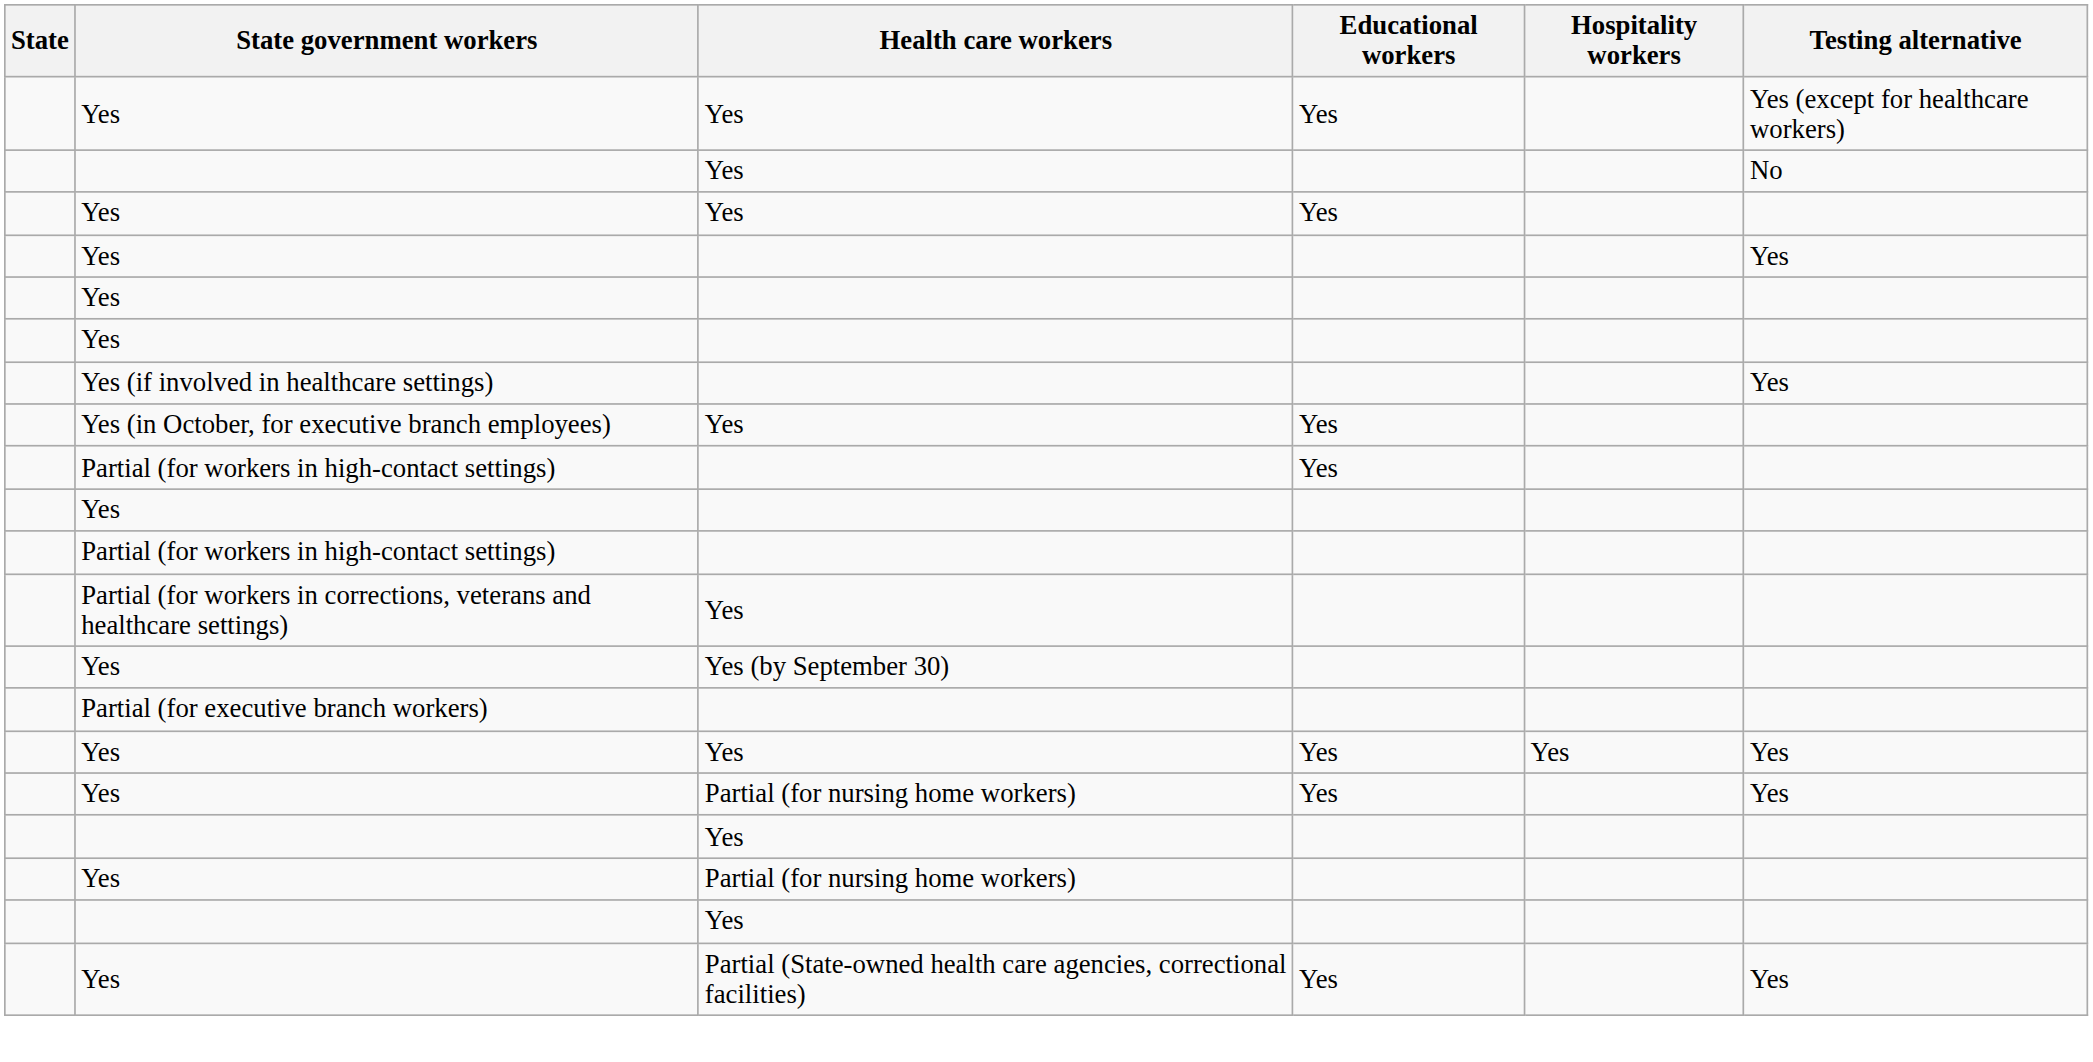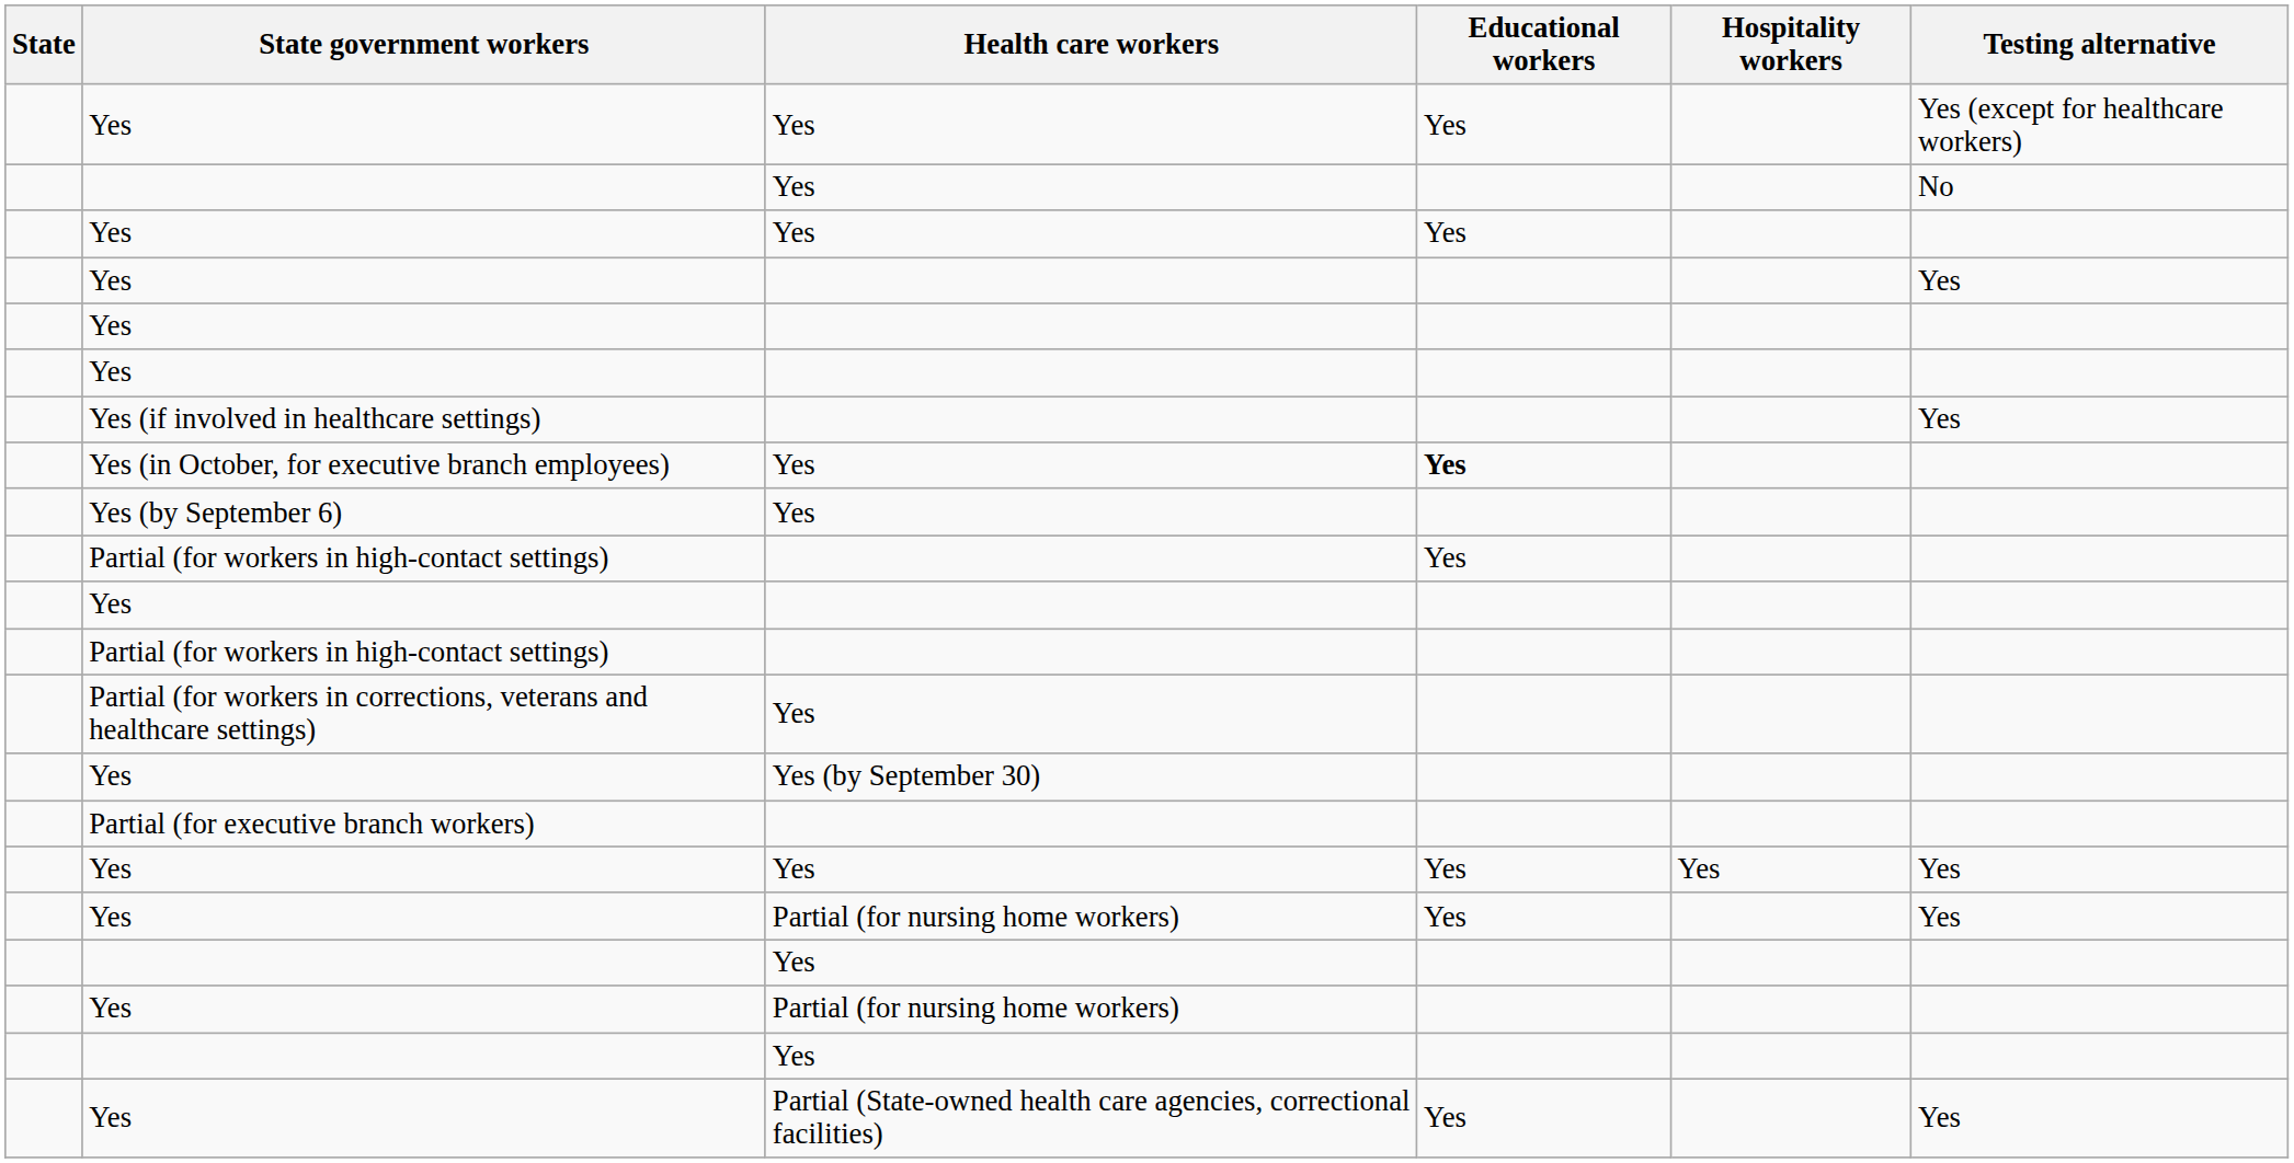 <table class="wikitable sortable static-row-numbers">
 <tr>
 <th>State</th>
 <th>State government workers</th>
 <th>Health care workers</th>
 <th>Educational workers</th>
 <th>Hospitality workers</th>
 <th>Testing alternative</th>
 </tr>
 <tr>
 <td></td>
 <td>Yes</td>
 <td>Yes</td>
 <td>Yes</td>
 <td></td>
 <td>Yes (except for healthcare workers)</td>
 </tr>
 <tr>
 <td></td>
 <td></td>
 <td>Yes</td>
 <td></td>
 <td></td>
 <td>No</td>
 </tr>
 <tr>
 <td></td>
 <td>Yes</td>
 <td>Yes</td>
 <td>Yes</td>
 <td></td>
 <td></td>
 </tr>
 <tr>
 <td></td>
 <td>Yes</td>
 <td></td>
 <td></td>
 <td></td>
 <td>Yes</td>
 </tr>
 <tr>
 <td></td>
 <td>Yes</td>
 <td></td>
 <td></td>
 <td></td>
 <td></td>
 </tr>
 <tr>
 <td></td>
 <td>Yes</td>
 <td></td>
 <td></td>
 <td></td>
 <td></td>
 </tr>
 <tr>
 <td></td>
 <td>Yes (if involved in healthcare settings)</td>
 <td></td>
 <td></td>
 <td></td>
 <td>Yes</td>
 </tr>
 <tr>
 <td></td>
 <td>Yes (in October, for executive branch employees)</td>
 <td>Yes</td>
+<td><strong>Yes</strong></td>
+<td></td>
+<td></td>
+</tr>
+<tr>
+<td></td>
+<td>Yes (by September 6)</td>
 <td>Yes</td>
+<td></td>
 <td></td>
 <td></td>
 </tr>
 <tr>
 <td></td>
 <td>Partial (for workers in high-contact settings)</td>
 <td></td>
 <td>Yes</td>
 <td></td>
 <td></td>
 </tr>
 <tr>
 <td></td>
 <td>Yes</td>
 <td></td>
 <td></td>
 <td></td>
 <td></td>
 </tr>
 <tr>
 <td></td>
 <td>Partial (for workers in high-contact settings)</td>
 <td></td>
 <td></td>
 <td></td>
 <td></td>
 </tr>
 <tr>
 <td></td>
 <td>Partial (for workers in corrections, veterans and healthcare settings)</td>
 <td>Yes</td>
 <td></td>
 <td></td>
 <td></td>
 </tr>
 <tr>
 <td></td>
 <td>Yes</td>
 <td>Yes (by September 30)</td>
 <td></td>
 <td></td>
 <td></td>
 </tr>
 <tr>
 <td></td>
 <td>Partial (for executive branch workers)</td>
 <td></td>
 <td></td>
 <td></td>
 <td></td>
 </tr>
 <tr>
 <td></td>
 <td>Yes</td>
 <td>Yes</td>
 <td>Yes</td>
 <td>Yes</td>
 <td>Yes</td>
 </tr>
 <tr>
 <td></td>
 <td>Yes</td>
 <td>Partial (for nursing home workers)</td>
 <td>Yes</td>
 <td></td>
 <td>Yes</td>
 </tr>
 <tr>
 <td></td>
 <td></td>
 <td>Yes</td>
 <td></td>
 <td></td>
 <td></td>
 </tr>
 <tr>
 <td></td>
 <td>Yes</td>
 <td>Partial (for nursing home workers)</td>
 <td></td>
 <td></td>
 <td></td>
 </tr>
 <tr>
 <td></td>
 <td></td>
 <td>Yes</td>
 <td></td>
 <td></td>
 <td></td>
 </tr>
 <tr>
 <td></td>
 <td>Yes</td>
 <td>Partial (State-owned health care agencies, correctional facilities)</td>
 <td>Yes</td>
 <td></td>
 <td>Yes</td>
 </tr>
 </table>
